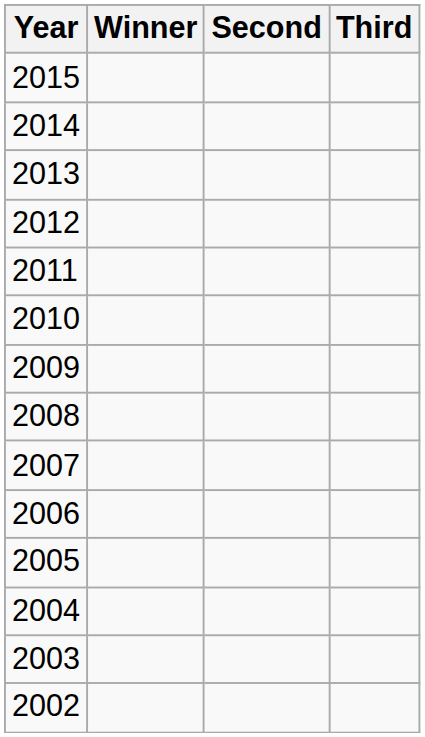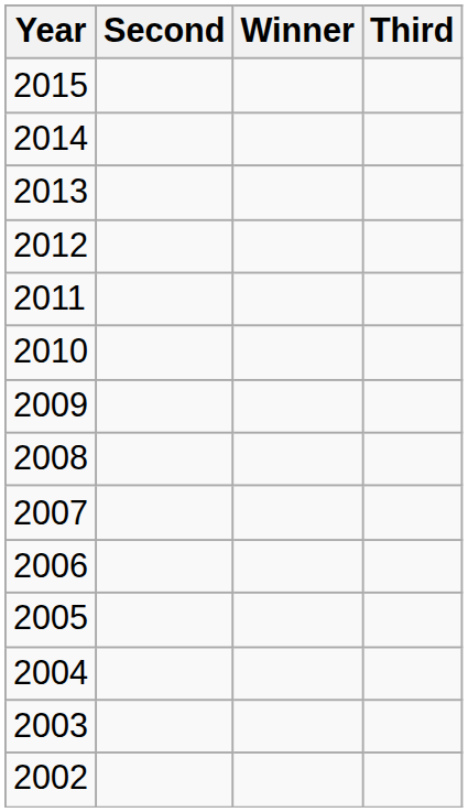 <table class="wikitable">
 <tr>
 <th>Year</th>
+<th>Second</th>
 <th>Winner</th>
-<th>Second</th>
 <th>Third</th>
 </tr>
 <tr>
 <td>2015</td>
 <td></td>
 <td></td>
 <td></td>
 </tr>
 <tr>
 <td>2014</td>
 <td></td>
 <td></td>
 <td></td>
 </tr>
 <tr>
 <td>2013</td>
 <td></td>
 <td></td>
 <td></td>
 </tr>
 <tr>
 <td>2012</td>
 <td></td>
 <td></td>
 <td></td>
 </tr>
 <tr>
 <td>2011</td>
 <td></td>
 <td></td>
 <td></td>
 </tr>
 <tr>
 <td>2010</td>
 <td></td>
 <td></td>
 <td></td>
 </tr>
 <tr>
 <td>2009</td>
 <td></td>
 <td></td>
 <td></td>
 </tr>
 <tr>
 <td>2008</td>
 <td></td>
 <td></td>
 <td></td>
 </tr>
 <tr>
 <td>2007</td>
 <td></td>
 <td></td>
 <td></td>
 </tr>
 <tr>
 <td>2006</td>
 <td></td>
 <td></td>
 <td></td>
 </tr>
 <tr>
 <td>2005</td>
 <td></td>
 <td></td>
 <td></td>
 </tr>
 <tr>
 <td>2004</td>
 <td></td>
 <td></td>
 <td></td>
 </tr>
 <tr>
 <td>2003</td>
 <td></td>
 <td></td>
 <td></td>
 </tr>
 <tr>
 <td>2002</td>
 <td></td>
 <td></td>
 <td></td>
 </tr>
 </table>
